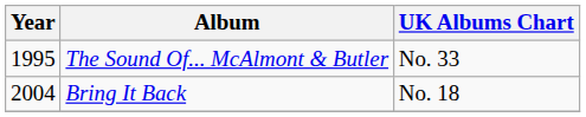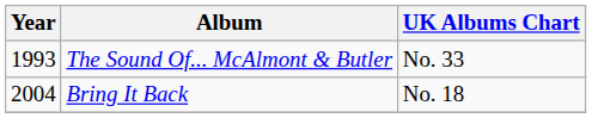 <table class="wikitable">
 <tr>
 <th>Year</th>
 <th>Album</th>
 <th><a href='#'>UK Albums Chart</a></th>
 </tr>
 <tr>
-<td>1995</td>
+<td>1993</td>
 <td><em><a href='#'>The Sound Of... McAlmont & Butler</a></em></td>
 <td>No. 33</td>
 </tr>
 <tr>
 <td>2004</td>
 <td><em><a href='#'>Bring It Back</a></em></td>
 <td>No. 18</td>
 </tr>
 <tr>
 </tr>
 </table>
